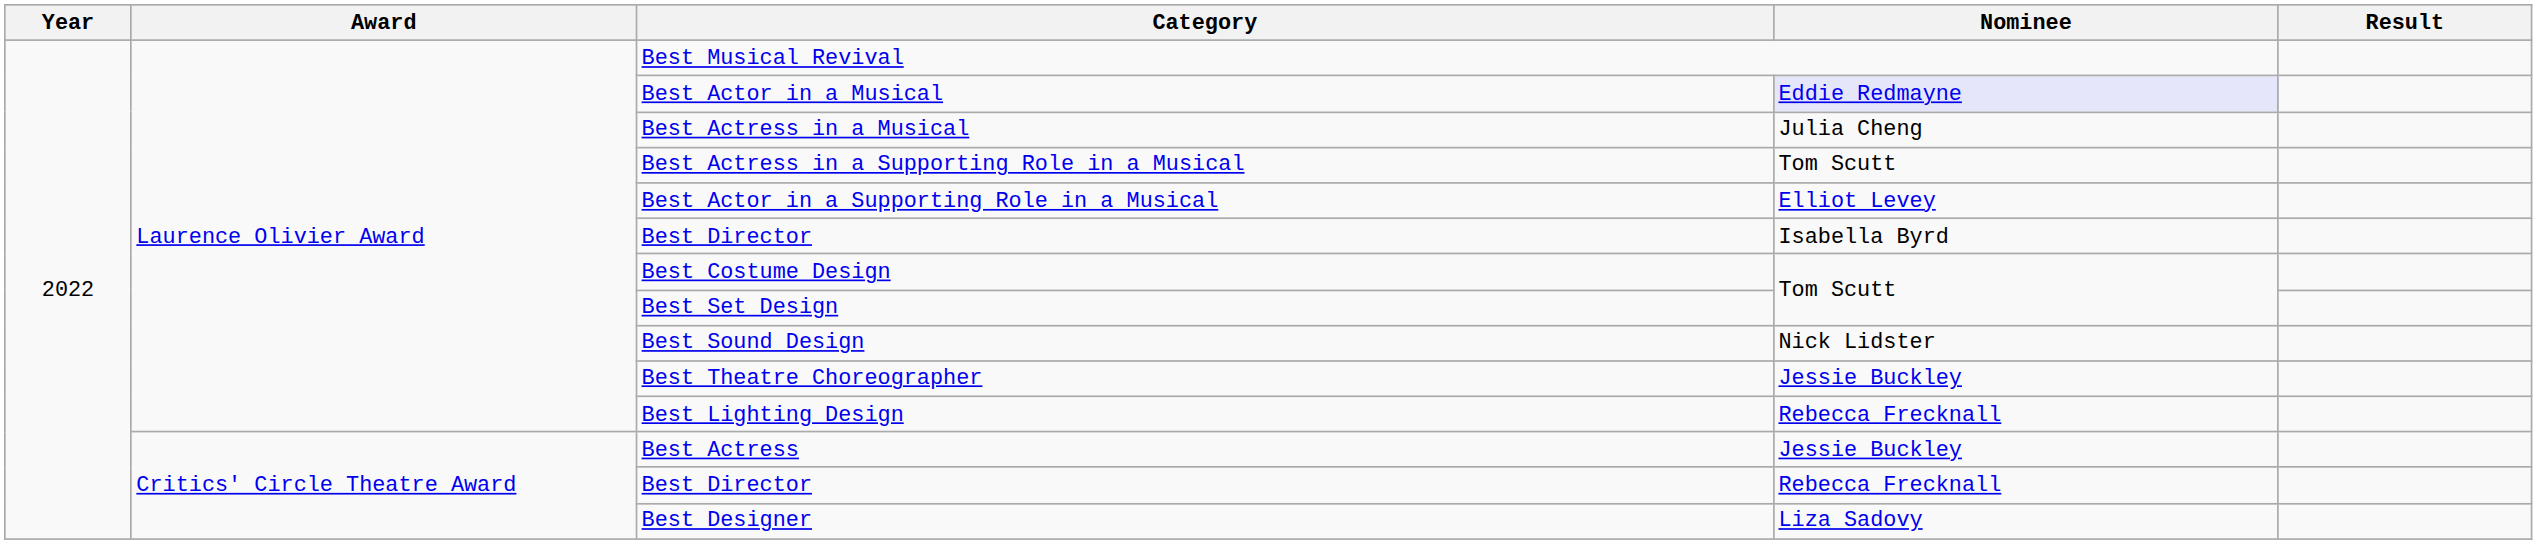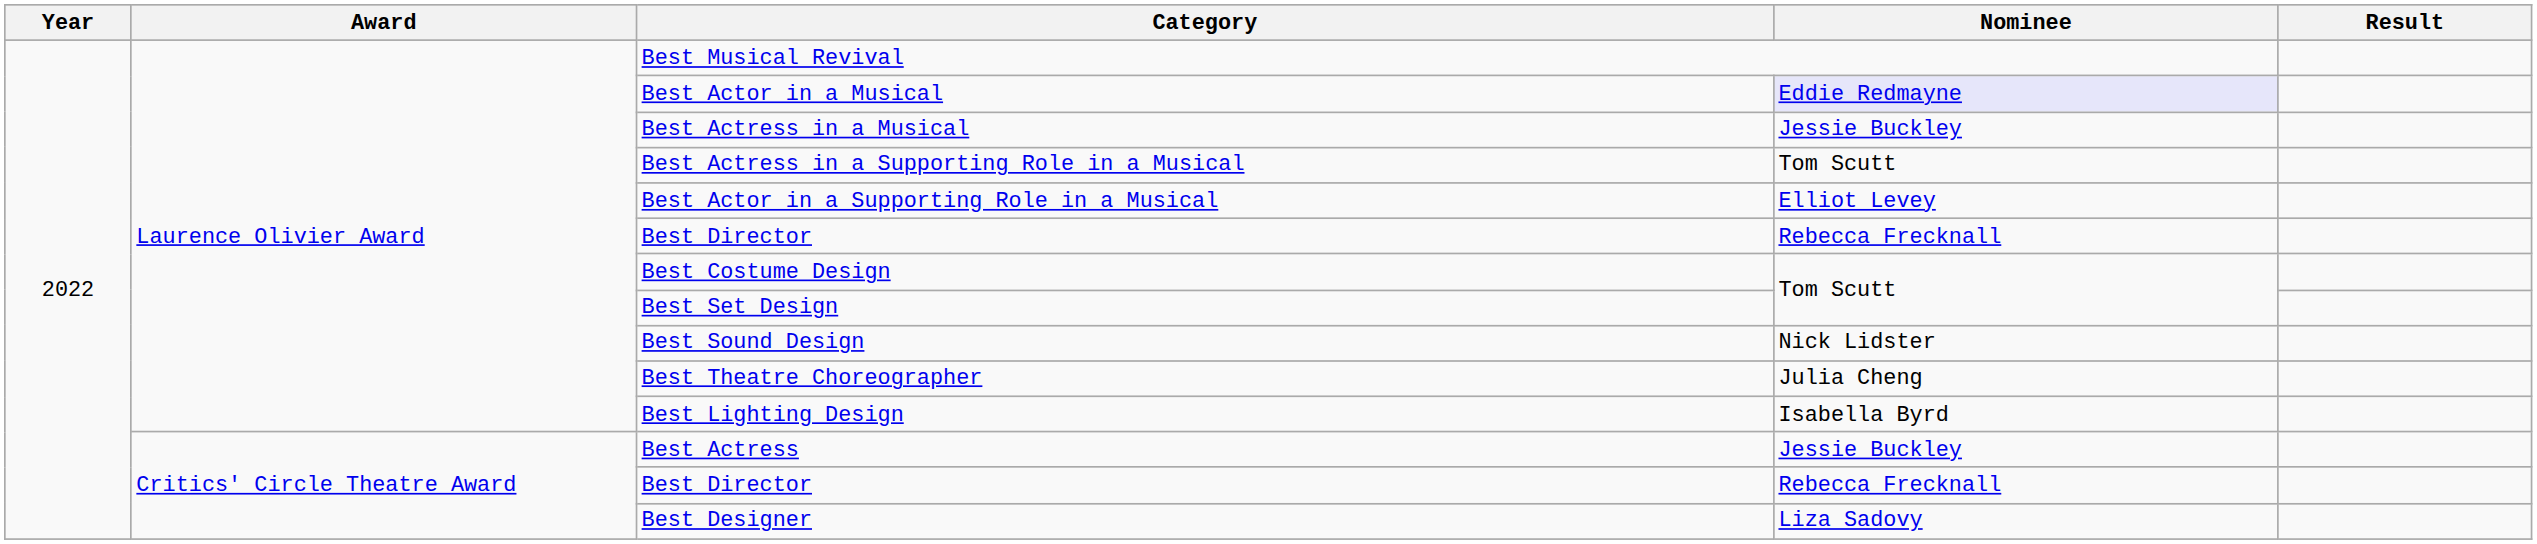 <table class="wikitable" style="width:95%;">
 <tr>
 <th style="width:5%;">Year</th>
 <th style="width:20%;">Award</th>
 <th style="width:45%;">Category</th>
 <th style="width:20%;">Nominee</th>
 <th style="width:10%;">Result</th>
 </tr>
 <tr>
 <td rowspan="14" style="text-align:center;">2022</td>
 <td rowspan="11"><a href='#'>Laurence Olivier Award</a></td>
 <td colspan="2"><a href='#'>Best Musical Revival</a></td>
 <td></td>
 </tr>
 <tr>
 <td><a href='#'>Best Actor in a Musical</a></td>
 <td style="background: lavender;"><a href='#'>Eddie Redmayne</a></td>
 <td></td>
 </tr>
 <tr>
 <td><a href='#'>Best Actress in a Musical</a></td>
-<td>Julia Cheng</td>
+<td><a href='#'>Jessie Buckley</a></td>
 <td></td>
 </tr>
 <tr>
 <td><a href='#'>Best Actress in a Supporting Role in a Musical</a></td>
 <td>Tom Scutt</td>
 <td></td>
 </tr>
 <tr>
 <td><a href='#'>Best Actor in a Supporting Role in a Musical</a></td>
 <td><a href='#'>Elliot Levey</a></td>
 <td></td>
 </tr>
 <tr>
 <td><a href='#'>Best Director</a></td>
-<td>Isabella Byrd</td>
+<td><a href='#'>Rebecca Frecknall</a></td>
 <td></td>
 </tr>
 <tr>
 <td><a href='#'>Best Costume Design</a></td>
 <td rowspan="2">Tom Scutt</td>
 <td></td>
 </tr>
 <tr>
 <td><a href='#'>Best Set Design</a></td>
 <td></td>
 </tr>
 <tr>
 <td><a href='#'>Best Sound Design</a></td>
 <td>Nick Lidster</td>
 <td></td>
 </tr>
 <tr>
 <td><a href='#'>Best Theatre Choreographer</a></td>
-<td><a href='#'>Jessie Buckley</a></td>
+<td>Julia Cheng</td>
 <td></td>
 </tr>
 <tr>
 <td><a href='#'>Best Lighting Design</a></td>
-<td><a href='#'>Rebecca Frecknall</a></td>
+<td>Isabella Byrd</td>
 <td></td>
 </tr>
 <tr>
 <td rowspan="3"><a href='#'>Critics' Circle Theatre Award</a></td>
 <td><a href='#'>Best Actress</a></td>
 <td><a href='#'>Jessie Buckley</a></td>
 <td></td>
 </tr>
 <tr>
 <td><a href='#'>Best Director</a></td>
 <td><a href='#'>Rebecca Frecknall</a></td>
 <td></td>
 </tr>
 <tr>
 <td><a href='#'>Best Designer</a></td>
 <td><a href='#'>Liza Sadovy</a></td>
 <td></td>
 </tr>
 </table>
